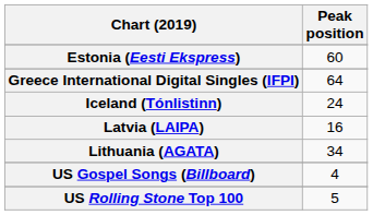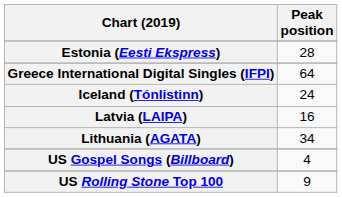 <table class="wikitable sortable plainrowheaders" style="text-align:center">
 <tr>
 <th scope="col">Chart (2019)</th>
 <th scope="col">Peak<br>position</th>
 </tr>
 <tr>
 </tr>
 <tr>
 </tr>
 <tr>
 </tr>
 <tr>
 </tr>
 <tr>
 <th scope="row">Estonia (<em><a href='#'>Eesti Ekspress</a></em>)</th>
-<td>60</td>
+<td>28</td>
 </tr>
 <tr>
 </tr>
 <tr>
 <th scope="row">Greece International Digital Singles (<a href='#'>IFPI</a>)</th>
 <td>64</td>
 </tr>
 <tr>
 <th scope="row">Iceland (<a href='#'>Tónlistinn</a>)</th>
 <td>24</td>
 </tr>
 <tr>
 <th scope="row">Latvia (<a href='#'>LAIPA</a>)</th>
 <td>16</td>
 </tr>
 <tr>
 <th scope="row">Lithuania (<a href='#'>AGATA</a>)</th>
 <td>34</td>
 </tr>
 <tr>
 </tr>
 <tr>
 </tr>
 <tr>
 </tr>
 <tr>
 </tr>
 <tr>
 </tr>
 <tr>
 </tr>
 <tr>
 </tr>
 <tr>
 <th scope="row">US <a href='#'>Gospel Songs</a> (<em><a href='#'>Billboard</a></em>)</th>
 <td>4</td>
 </tr>
 <tr>
 </tr>
 <tr>
 <th scope="row">US <a href='#'><em>Rolling Stone</em> Top 100</a></th>
-<td>5</td>
+<td>9</td>
 </tr>
 </table>
